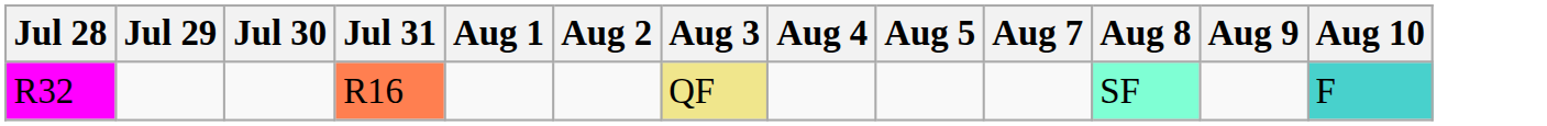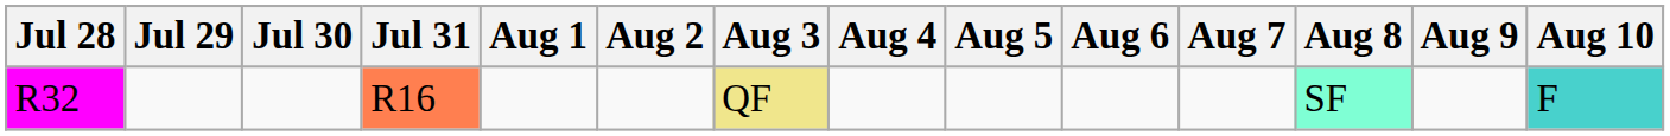 <table class="wikitable olympic-schedule Boxing">
 <tr>
 <th>Jul 28</th>
 <th>Jul 29</th>
 <th>Jul 30</th>
 <th>Jul 31</th>
 <th>Aug 1</th>
 <th>Aug 2</th>
 <th>Aug 3</th>
 <th>Aug 4</th>
 <th>Aug 5</th>
+<th>Aug 6</th>
 <th>Aug 7</th>
 <th>Aug 8</th>
 <th>Aug 9</th>
 <th>Aug 10</th>
 </tr>
 <tr>
 <td bgcolor="#FF00FF" class="roundof32">R32</td>
 <td></td>
 <td></td>
 <td bgcolor="#FF7F50" class="roundof16">R16</td>
 <td></td>
 <td></td>
 <td bgcolor="#F0E68C" class="quarterfinals">QF</td>
 <td></td>
 <td></td>
 <td></td>
+<td></td>
 <td bgcolor="#7FFFD4" class="semifinals">SF</td>
 <td></td>
 <td bgcolor="#48D1CC" class="final">F</td>
 </tr>
 </table>
